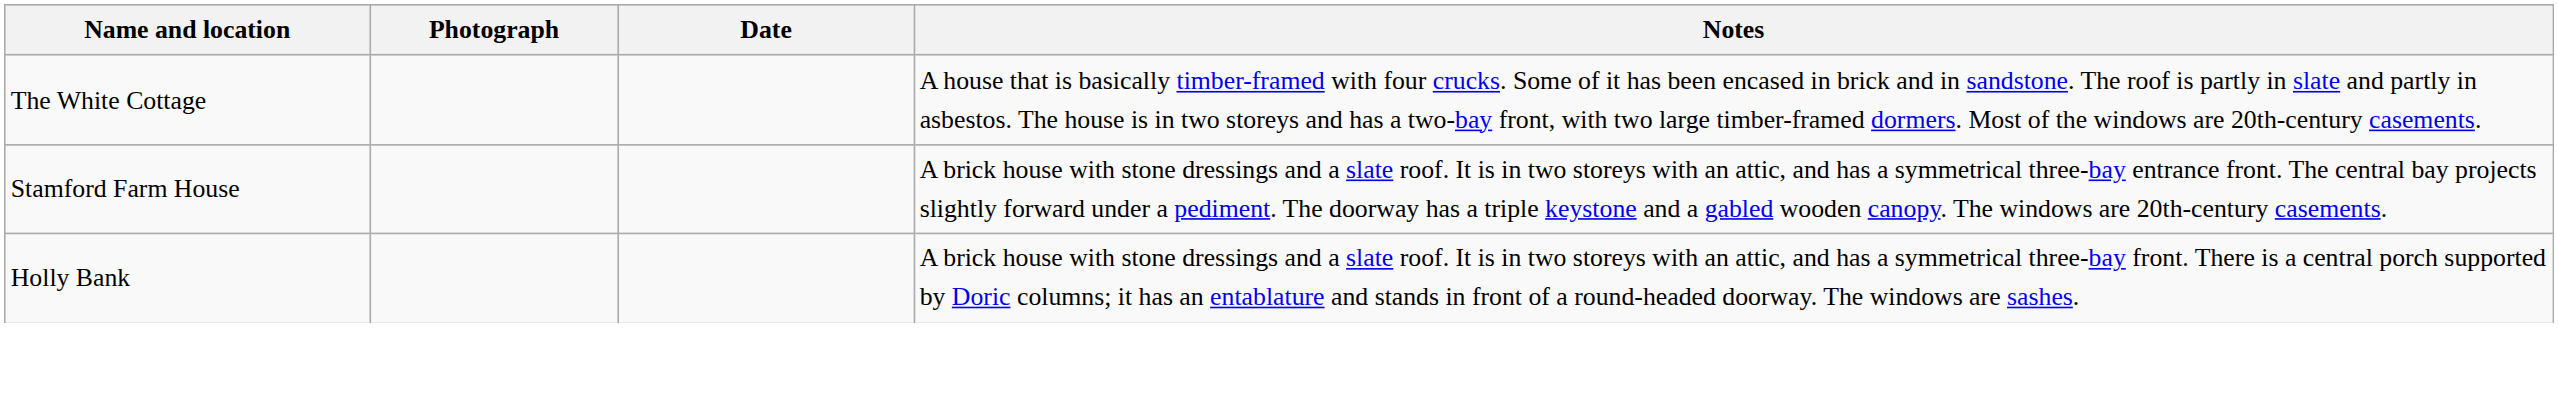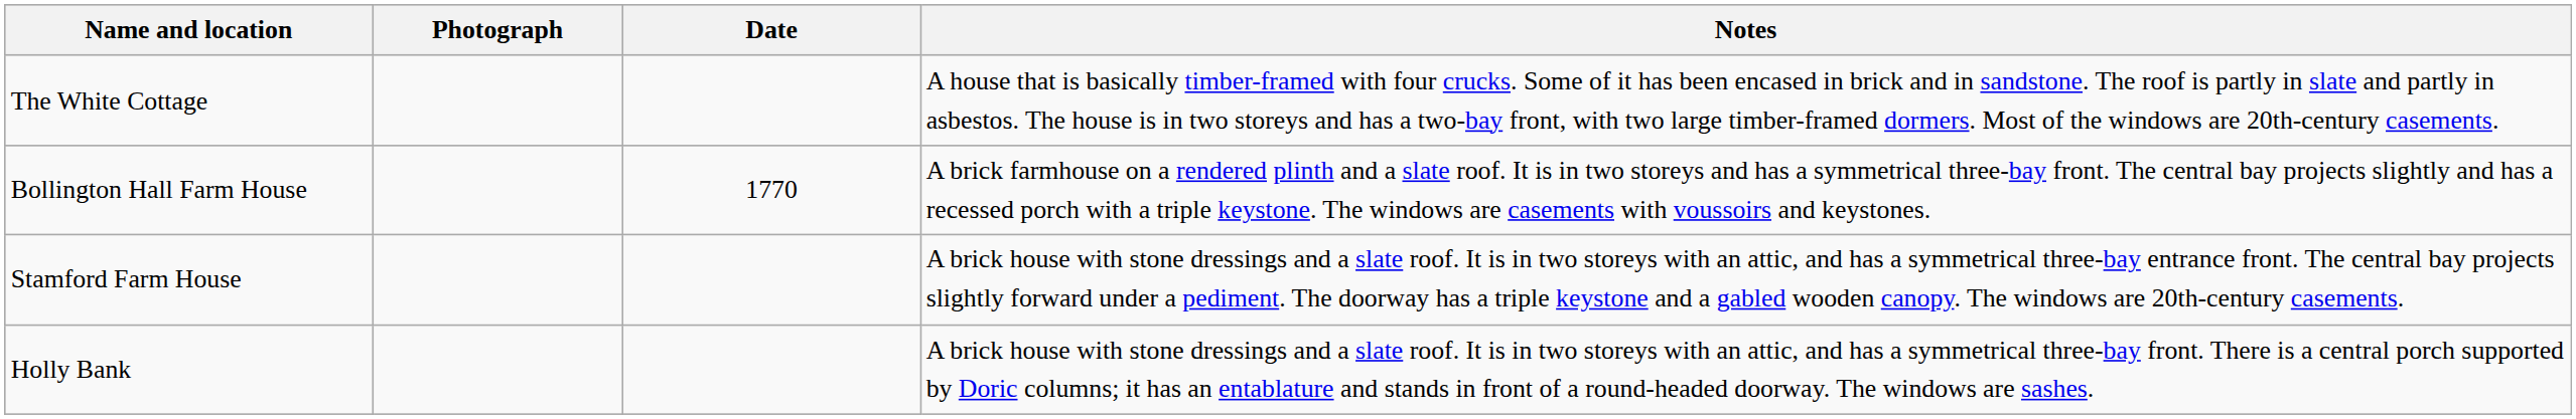 <table class="wikitable sortable plainrowheaders" style="width:100%;border:0px;text-align:left;line-height:150%;">
 <tr>
 <th scope="col" style="width:150px">Name and location</th>
 <th scope="col" style="width:100px" class="unsortable">Photograph</th>
 <th scope="col" style="width:120px">Date</th>
 <th scope="col" style="width:700px" class="unsortable">Notes</th>
 </tr>
 <tr>
 <td>The White Cottage<br><small></small></td>
 <td></td>
 <td align="center"></td>
 <td>A house that is basically <a href='#'>timber-framed</a> with four <a href='#'>crucks</a>. Some of it has been encased in brick and in <a href='#'>sandstone</a>. The roof is partly in <a href='#'>slate</a> and partly in asbestos. The house is in two storeys and has a two-<a href='#'>bay</a> front, with two large timber-framed <a href='#'>dormers</a>. Most of the windows are 20th-century <a href='#'>casements</a>.</td>
+</tr>
+<tr>
+<td>Bollington Hall Farm House<br><small></small></td>
+<td></td>
+<td align="center">1770</td>
+<td>A brick farmhouse on a <a href='#'>rendered</a> <a href='#'>plinth</a> and a <a href='#'>slate</a> roof. It is in two storeys and has a symmetrical three-<a href='#'>bay</a> front. The central bay projects slightly and has a recessed porch with a triple <a href='#'>keystone</a>. The windows are <a href='#'>casements</a> with <a href='#'>voussoirs</a> and keystones.</td>
 </tr>
 <tr>
 <td>Stamford Farm House<br><small></small></td>
 <td></td>
 <td align="center"></td>
 <td>A brick house with stone dressings and a <a href='#'>slate</a> roof. It is in two storeys with an attic, and has a symmetrical three-<a href='#'>bay</a> entrance front. The central bay projects slightly forward under a <a href='#'>pediment</a>. The doorway has a triple <a href='#'>keystone</a> and a <a href='#'>gabled</a> wooden <a href='#'>canopy</a>. The windows are 20th-century <a href='#'>casements</a>.</td>
 </tr>
 <tr>
 <td>Holly Bank<br><small></small></td>
 <td></td>
 <td align="center"></td>
 <td>A brick house with stone dressings and a <a href='#'>slate</a> roof. It is in two storeys with an attic, and has a symmetrical three-<a href='#'>bay</a> front. There is a central porch supported by <a href='#'>Doric</a> columns; it has an <a href='#'>entablature</a> and stands in front of a round-headed doorway. The windows are <a href='#'>sashes</a>.</td>
 </tr>
 <tr>
 </tr>
 </table>
